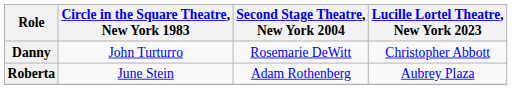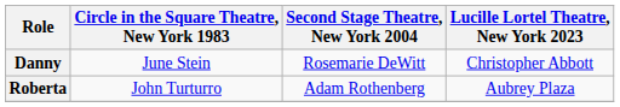 <table class="wikitable">
 <tr>
 <th>Role</th>
 <th><a href='#'>Circle in the Square Theatre</a>, <br> New York 1983</th>
 <th><a href='#'>Second Stage Theatre</a>, <br> New York 2004</th>
 <th><a href='#'>Lucille Lortel Theatre</a>, <br> New York 2023</th>
 </tr>
 <tr>
 <th>Danny</th>
-<td align="center"><a href='#'>John Turturro</a></td>
+<td align="center"><a href='#'>June Stein</a></td>
 <td align="center"><a href='#'>Rosemarie DeWitt</a></td>
 <td align="center"><a href='#'>Christopher Abbott</a></td>
 </tr>
 <tr>
 <th>Roberta</th>
-<td align="center"><a href='#'>June Stein</a></td>
+<td align="center"><a href='#'>John Turturro</a></td>
 <td align="center"><a href='#'>Adam Rothenberg</a></td>
 <td align="center"><a href='#'>Aubrey Plaza</a></td>
 </tr>
 <tr>
 </tr>
 </table>
